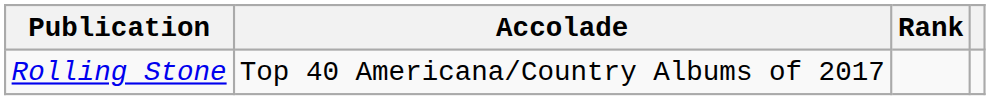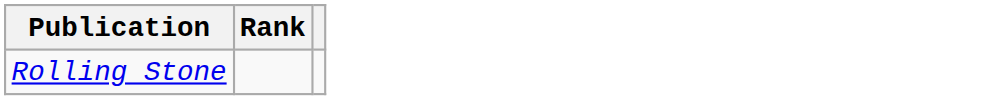 <table class="sortable wikitable">
 <tr>
 <th>Publication</th>
-<th>Accolade</th>
 <th>Rank</th>
 <th class="unsortable"></th>
 </tr>
 <tr>
 <td><em><a href='#'>Rolling Stone</a></em></td>
-<td>Top 40 Americana/Country Albums of 2017</td>
 <td></td>
 <td></td>
 </tr>
 </table>
